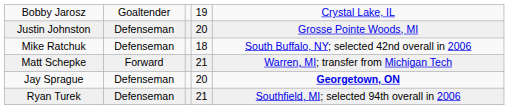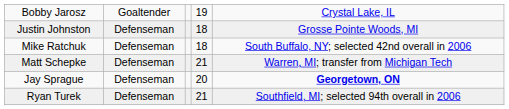 <table class="wikitable" width="60%">
 <tr align="center" bgcolor="">
 <td>Bobby Jarosz</td>
 <td>Goaltender</td>
 <td></td>
 <td>19</td>
 <td><a href='#'>Crystal Lake, IL</a></td>
 </tr>
 <tr align="center" bgcolor="f0f0f0">
 <td>Justin Johnston</td>
 <td>Defenseman</td>
 <td></td>
-<td>20</td>
+<td>18</td>
 <td><a href='#'>Grosse Pointe Woods, MI</a></td>
 </tr>
 <tr align="center" bgcolor="">
 <td>Mike Ratchuk</td>
 <td>Defenseman</td>
 <td></td>
 <td>18</td>
 <td><a href='#'>South Buffalo, NY</a>; selected 42nd overall in <a href='#'>2006</a></td>
 </tr>
 <tr align="center" bgcolor="f0f0f0">
 <td>Matt Schepke</td>
-<td>Forward</td>
+<td>Defenseman</td>
 <td></td>
 <td>21</td>
 <td><a href='#'>Warren, MI</a>; transfer from <a href='#'>Michigan Tech</a></td>
 </tr>
 <tr align="center" bgcolor="">
 <td>Jay Sprague</td>
 <td>Defenseman</td>
 <td></td>
 <td>20</td>
 <td><strong><a href='#'>Georgetown, ON</a></strong></td>
 </tr>
 <tr align="center" bgcolor="f0f0f0">
 <td>Ryan Turek</td>
 <td>Defenseman</td>
 <td></td>
 <td>21</td>
 <td><a href='#'>Southfield, MI</a>; selected 94th overall in <a href='#'>2006</a></td>
 </tr>
 </table>
